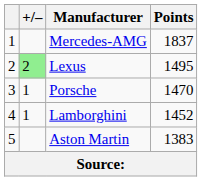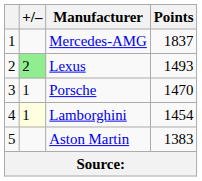 <table class="wikitable" style="font-size: 95%;">
 <tr>
 <th scope="col"></th>
 <th scope="col">+/–</th>
 <th scope="col">Manufacturer</th>
 <th scope="col">Points</th>
 </tr>
 <tr>
 <td align=center>1</td>
 <td align="left"></td>
 <td> <a href='#'>Mercedes-AMG</a></td>
 <td align=right>1837</td>
 </tr>
 <tr>
 <td align=center>2</td>
 <td align=left style="background: lightgreen;"> 2</td>
 <td> <a href='#'>Lexus</a></td>
-<td align=right>1495</td>
+<td align=right>1493</td>
 </tr>
 <tr>
 <td align=center>3</td>
 <td align=left> 1</td>
 <td> <a href='#'>Porsche</a></td>
 <td align=right>1470</td>
 </tr>
 <tr>
 <td align=center>4</td>
-<td align=left> 1</td>
+<td align=left style="background: lightyellow;"> 1</td>
 <td> <a href='#'>Lamborghini</a></td>
-<td align=right>1452</td>
+<td align=right>1454</td>
 </tr>
 <tr>
 <td align=center>5</td>
 <td align=left></td>
 <td> <a href='#'>Aston Martin</a></td>
 <td align=right>1383</td>
 </tr>
 <tr>
 <th colspan=5>Source:</th>
 </tr>
 </table>
